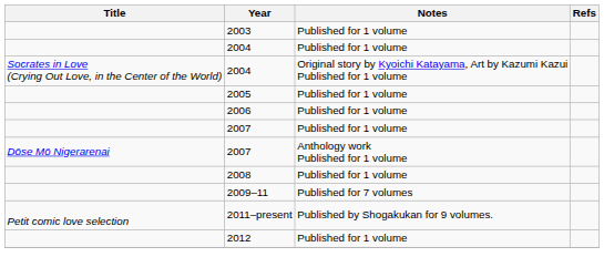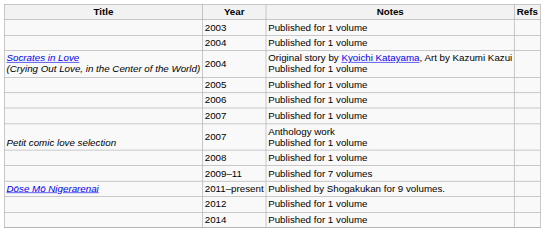 <table class="wikitable sortable">
 <tr>
 <th>Title</th>
 <th>Year</th>
 <th>Notes</th>
 <th>Refs</th>
 </tr>
 <tr>
 <td></td>
 <td>2003</td>
 <td>Published for 1 volume</td>
 <td></td>
 </tr>
 <tr>
 <td></td>
 <td>2004</td>
 <td>Published for 1 volume</td>
 <td></td>
 </tr>
 <tr>
 <td><em><a href='#'>Socrates in Love</a></em><br><em>(Crying Out Love, in the Center of the World)</em></td>
 <td>2004</td>
 <td>Original story by <a href='#'>Kyoichi Katayama</a>, Art by Kazumi Kazui<br>Published for 1 volume</td>
 <td></td>
 </tr>
 <tr>
 <td></td>
 <td>2005</td>
 <td>Published for 1 volume</td>
 <td></td>
 </tr>
 <tr>
 <td></td>
 <td>2006</td>
 <td>Published for 1 volume</td>
 <td></td>
 </tr>
 <tr>
 <td></td>
 <td>2007</td>
 <td>Published for 1 volume</td>
 <td></td>
 </tr>
 <tr>
-<td><em><a href='#'>Dōse Mō Nigerarenai</a></em></td>
+<td><br><em>Petit comic love selection</em></td>
 <td>2007</td>
 <td>Anthology work<br>Published for 1 volume</td>
 <td></td>
 </tr>
 <tr>
 <td></td>
 <td>2008</td>
 <td>Published for 1 volume</td>
 <td></td>
 </tr>
 <tr>
 <td></td>
 <td>2009–11</td>
 <td>Published for 7 volumes</td>
 <td></td>
 </tr>
 <tr>
-<td><br><em>Petit comic love selection</em></td>
+<td><em><a href='#'>Dōse Mō Nigerarenai</a></em></td>
 <td>2011–present</td>
 <td>Published by Shogakukan for 9 volumes.</td>
 <td></td>
 </tr>
 <tr>
 <td></td>
 <td>2012</td>
 <td>Published for 1 volume</td>
 <td></td>
 </tr>
 <tr>
+<td></td>
+<td>2014</td>
+<td>Published for 1 volume</td>
+<td></td>
+</tr>
+<tr>
 </tr>
 </table>
